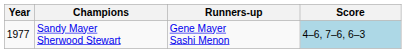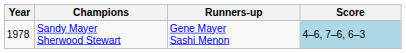 <table class="wikitable">
 <tr>
 <th style="width:40px">Year</th>
 <th style="width:200px">Champions</th>
 <th style="width:200px">Runners-up</th>
 <th style="width:150px" class="unsortable">Score</th>
 </tr>
 <tr>
-<td>1977</td>
+<td>1978</td>
 <td> <a href='#'>Sandy Mayer</a><br> <a href='#'>Sherwood Stewart</a></td>
 <td> <a href='#'>Gene Mayer</a><br> <a href='#'>Sashi Menon</a></td>
 <td style="background: lightblue;">4–6, 7–6, 6–3</td>
 </tr>
 </table>
